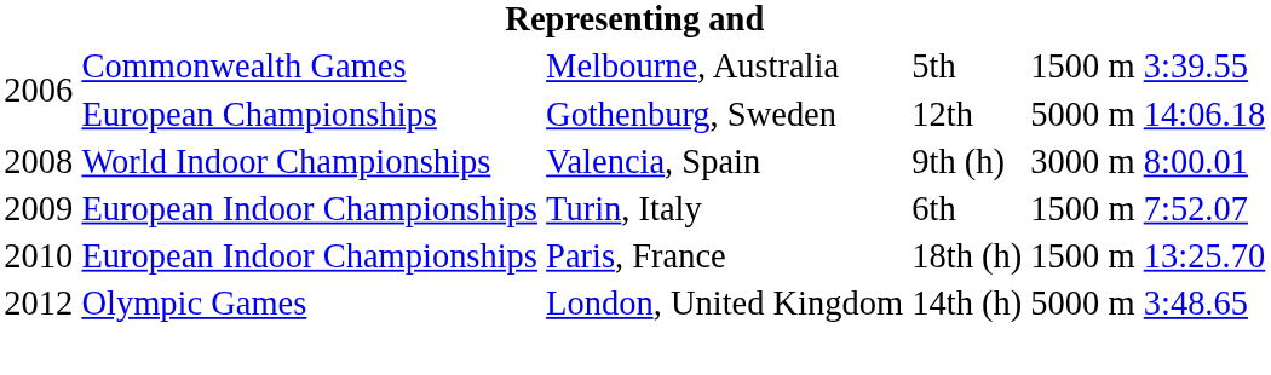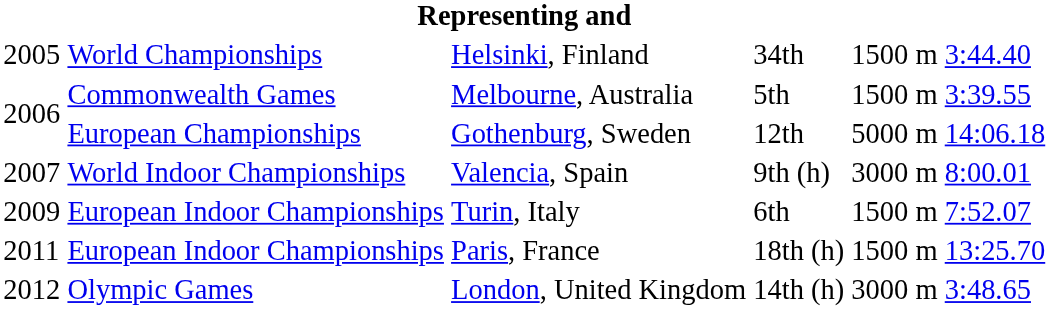 <table>
 <tr>
 <th colspan="6">Representing  and </th>
+</tr>
+<tr Nephew Luke McCormick>
+<td>2005</td>
+<td><a href='#'>World Championships</a></td>
+<td><a href='#'>Helsinki</a>, Finland</td>
+<td>34th</td>
+<td>1500 m</td>
+<td><a href='#'>3:44.40</a></td>
 </tr>
 <tr>
 <td rowspan=2>2006</td>
 <td><a href='#'>Commonwealth Games</a></td>
 <td><a href='#'>Melbourne</a>, Australia</td>
 <td>5th</td>
 <td>1500 m</td>
 <td><a href='#'>3:39.55</a></td>
 </tr>
 <tr>
 <td><a href='#'>European Championships</a></td>
 <td><a href='#'>Gothenburg</a>, Sweden</td>
 <td>12th</td>
 <td>5000 m</td>
 <td><a href='#'>14:06.18</a></td>
 </tr>
 <tr>
-<td>2008</td>
+<td>2007</td>
 <td><a href='#'>World Indoor Championships</a></td>
 <td><a href='#'>Valencia</a>, Spain</td>
 <td>9th (h)</td>
 <td>3000 m</td>
 <td><a href='#'>8:00.01</a></td>
 </tr>
 <tr>
 <td>2009</td>
 <td><a href='#'>European Indoor Championships</a></td>
 <td><a href='#'>Turin</a>, Italy</td>
 <td>6th</td>
 <td>1500 m</td>
 <td><a href='#'>7:52.07</a></td>
 </tr>
 <tr>
-<td>2010</td>
+<td>2011</td>
 <td><a href='#'>European Indoor Championships</a></td>
 <td><a href='#'>Paris</a>, France</td>
 <td>18th (h)</td>
 <td>1500 m</td>
 <td><a href='#'>13:25.70</a></td>
 </tr>
 <tr>
 <td>2012</td>
 <td><a href='#'>Olympic Games</a></td>
 <td><a href='#'>London</a>, United Kingdom</td>
 <td>14th (h)</td>
-<td>5000 m</td>
+<td>3000 m</td>
 <td><a href='#'>3:48.65</a></td>
 </tr>
 </table>
